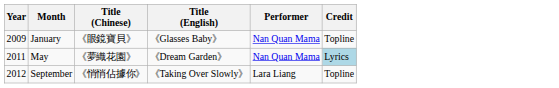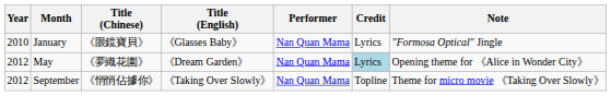 <table class="wikitable">
 <tr>
 <th>Year</th>
 <th>Month</th>
 <th>Title <br>(Chinese)</th>
 <th>Title <br>(English)</th>
 <th>Performer</th>
 <th>Credit</th>
+<th>Note</th>
 </tr>
 <tr>
-<td>2009</td>
+<td>2010</td>
 <td>January</td>
 <td>《眼鏡寶貝》</td>
 <td>《Glasses Baby》</td>
 <td><a href='#'>Nan Quan Mama</a></td>
-<td>Topline</td>
+<td>Lyrics</td>
+<td><em>"Formosa Optical"</em> Jingle</td>
 </tr>
 <tr>
-<td>2011</td>
+<td>2012</td>
 <td>May</td>
 <td>《夢織花園》</td>
 <td>《Dream Garden》</td>
 <td><a href='#'>Nan Quan Mama</a></td>
 <td style="background: lightblue;">Lyrics</td>
+<td>Opening theme for 《Alice in Wonder City》</td>
 </tr>
 <tr>
 <td>2012</td>
 <td>September</td>
 <td>《悄悄佔據你》</td>
 <td>《Taking Over Slowly》</td>
-<td>Lara Liang</td>
+<td><a href='#'>Nan Quan Mama</a></td>
 <td>Topline</td>
+<td>Theme for <a href='#'>micro movie</a> 《Taking Over Slowly》</td>
 </tr>
 </table>
